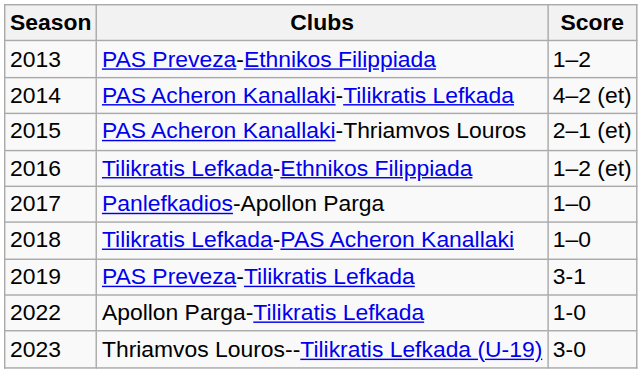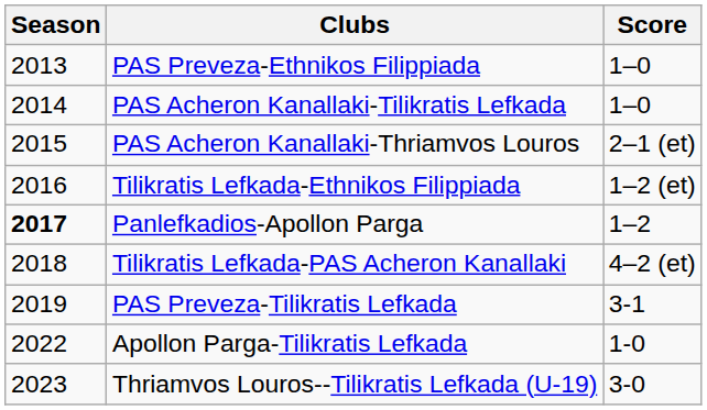 <table class="wikitable">
 <tr>
 <th>Season</th>
 <th>Clubs</th>
 <th>Score</th>
 </tr>
 <tr>
 <td>2013</td>
 <td><a href='#'>PAS Preveza</a>-<a href='#'>Ethnikos Filippiada</a></td>
-<td>1–2</td>
+<td>1–0</td>
 </tr>
 <tr>
 <td>2014</td>
 <td><a href='#'>PAS Acheron Kanallaki</a>-<a href='#'>Tilikratis Lefkada</a></td>
-<td>4–2 (et)</td>
+<td>1–0</td>
 </tr>
 <tr>
 <td>2015</td>
 <td><a href='#'>PAS Acheron Kanallaki</a>-Thriamvos Louros</td>
 <td>2–1 (et)</td>
 </tr>
 <tr>
 <td>2016</td>
 <td><a href='#'>Tilikratis Lefkada</a>-<a href='#'>Ethnikos Filippiada</a></td>
 <td>1–2 (et)</td>
 </tr>
 <tr>
-<td>2017</td>
+<td><strong>2017</strong></td>
 <td><a href='#'>Panlefkadios</a>-Apollon Parga</td>
-<td>1–0</td>
+<td>1–2</td>
 </tr>
 <tr>
 <td>2018</td>
 <td><a href='#'>Tilikratis Lefkada</a>-<a href='#'>PAS Acheron Kanallaki</a></td>
-<td>1–0</td>
+<td>4–2 (et)</td>
 </tr>
 <tr>
 <td>2019</td>
 <td><a href='#'>PAS Preveza</a>-<a href='#'>Tilikratis Lefkada</a></td>
 <td>3-1</td>
 </tr>
 <tr>
 <td>2022</td>
 <td>Apollon Parga-<a href='#'>Tilikratis Lefkada</a></td>
 <td>1-0</td>
 </tr>
 <tr>
 <td>2023</td>
 <td>Thriamvos Louros--<a href='#'>Tilikratis Lefkada (U-19)</a></td>
 <td>3-0</td>
 </tr>
 </table>
